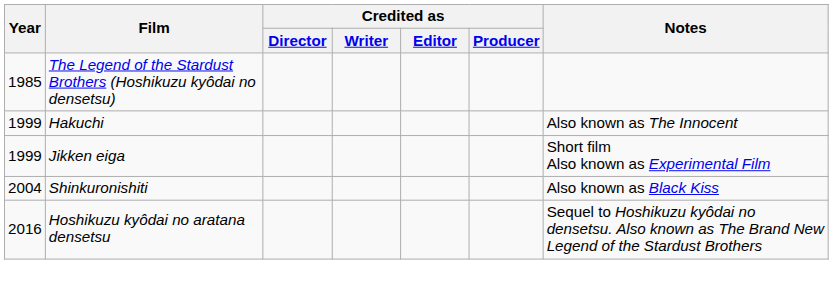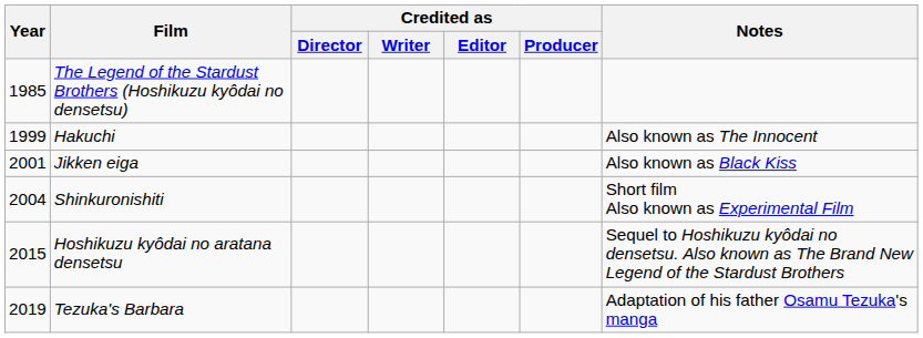 <table class="wikitable">
 <tr>
 <th rowspan="2" style="width:33px;">Year</th>
 <th rowspan="2">Film</th>
 <th colspan="4">Credited as</th>
 <th rowspan="2">Notes</th>
 </tr>
 <tr>
 <th style="width:65px;"><a href='#'>Director</a></th>
 <th style="width:65px;"><a href='#'>Writer</a></th>
 <th style="width:65px;"><a href='#'>Editor</a></th>
 <th style="width:65px;"><a href='#'>Producer</a></th>
 </tr>
 <tr>
 <td>1985</td>
 <td><em><a href='#'>The Legend of the Stardust Brothers</a></em> <em>(Hoshikuzu kyôdai no densetsu)</em></td>
 <td></td>
 <td></td>
 <td></td>
 <td></td>
 <td></td>
 </tr>
 <tr>
 <td>1999</td>
 <td><em>Hakuchi</em></td>
 <td></td>
 <td></td>
 <td></td>
 <td></td>
 <td>Also known as <em>The Innocent</em></td>
 </tr>
 <tr>
-<td>1999</td>
+<td>2001</td>
 <td><em>Jikken eiga</em></td>
 <td></td>
 <td></td>
 <td></td>
 <td></td>
-<td>Short film<br>Also known as <em><a href='#'>Experimental Film</a></em></td>
+<td>Also known as <em><a href='#'>Black Kiss</a></em></td>
 </tr>
 <tr>
 <td>2004</td>
 <td><em>Shinkuronishiti</em></td>
 <td></td>
 <td></td>
 <td></td>
 <td></td>
-<td>Also known as <em><a href='#'>Black Kiss</a></em></td>
+<td>Short film<br>Also known as <em><a href='#'>Experimental Film</a></em></td>
 </tr>
 <tr>
-<td>2016</td>
+<td>2015</td>
 <td><em>Hoshikuzu kyôdai no aratana densetsu</em></td>
 <td></td>
 <td></td>
 <td></td>
 <td></td>
 <td>Sequel to <em>Hoshikuzu kyôdai no densetsu. Also known as The Brand New Legend of the Stardust Brothers</em></td>
 </tr>
+<tr>
+<td>2019</td>
+<td><em>Tezuka's Barbara</em></td>
+<td></td>
+<td></td>
+<td></td>
+<td></td>
+<td>Adaptation of his father <a href='#'>Osamu Tezuka</a>'s <a href='#'>manga</a></td>
+</tr>
 </table>
